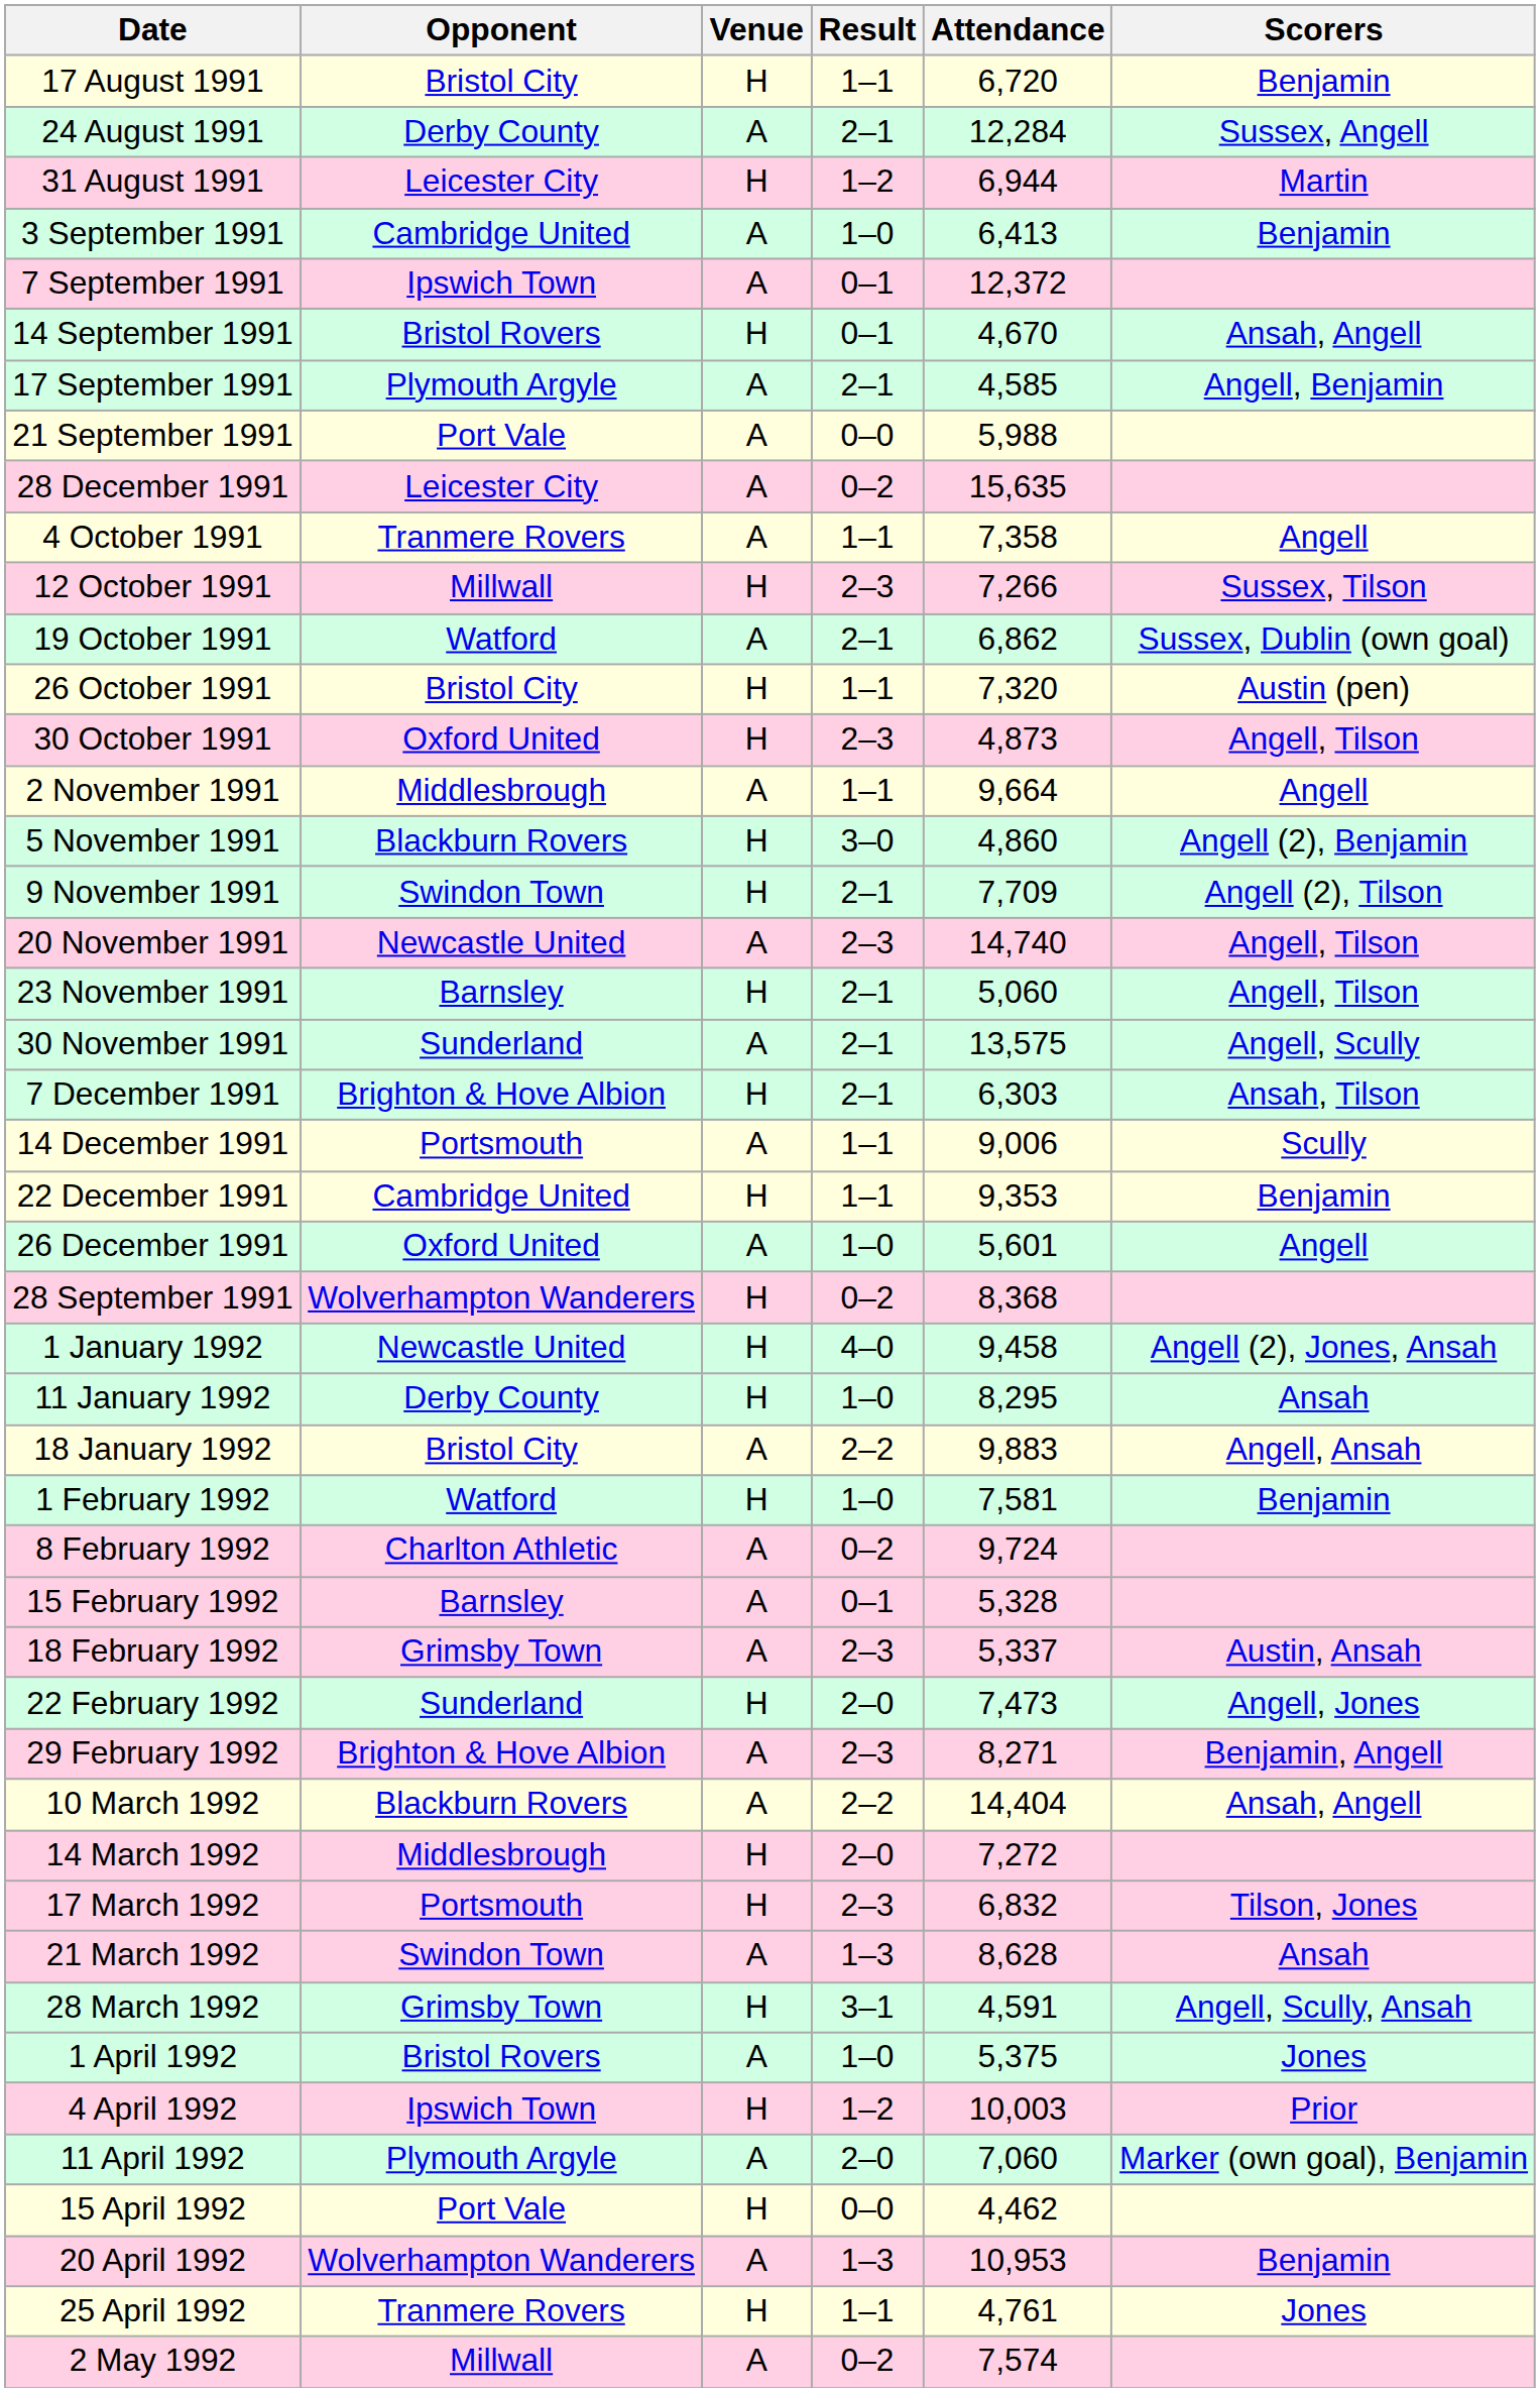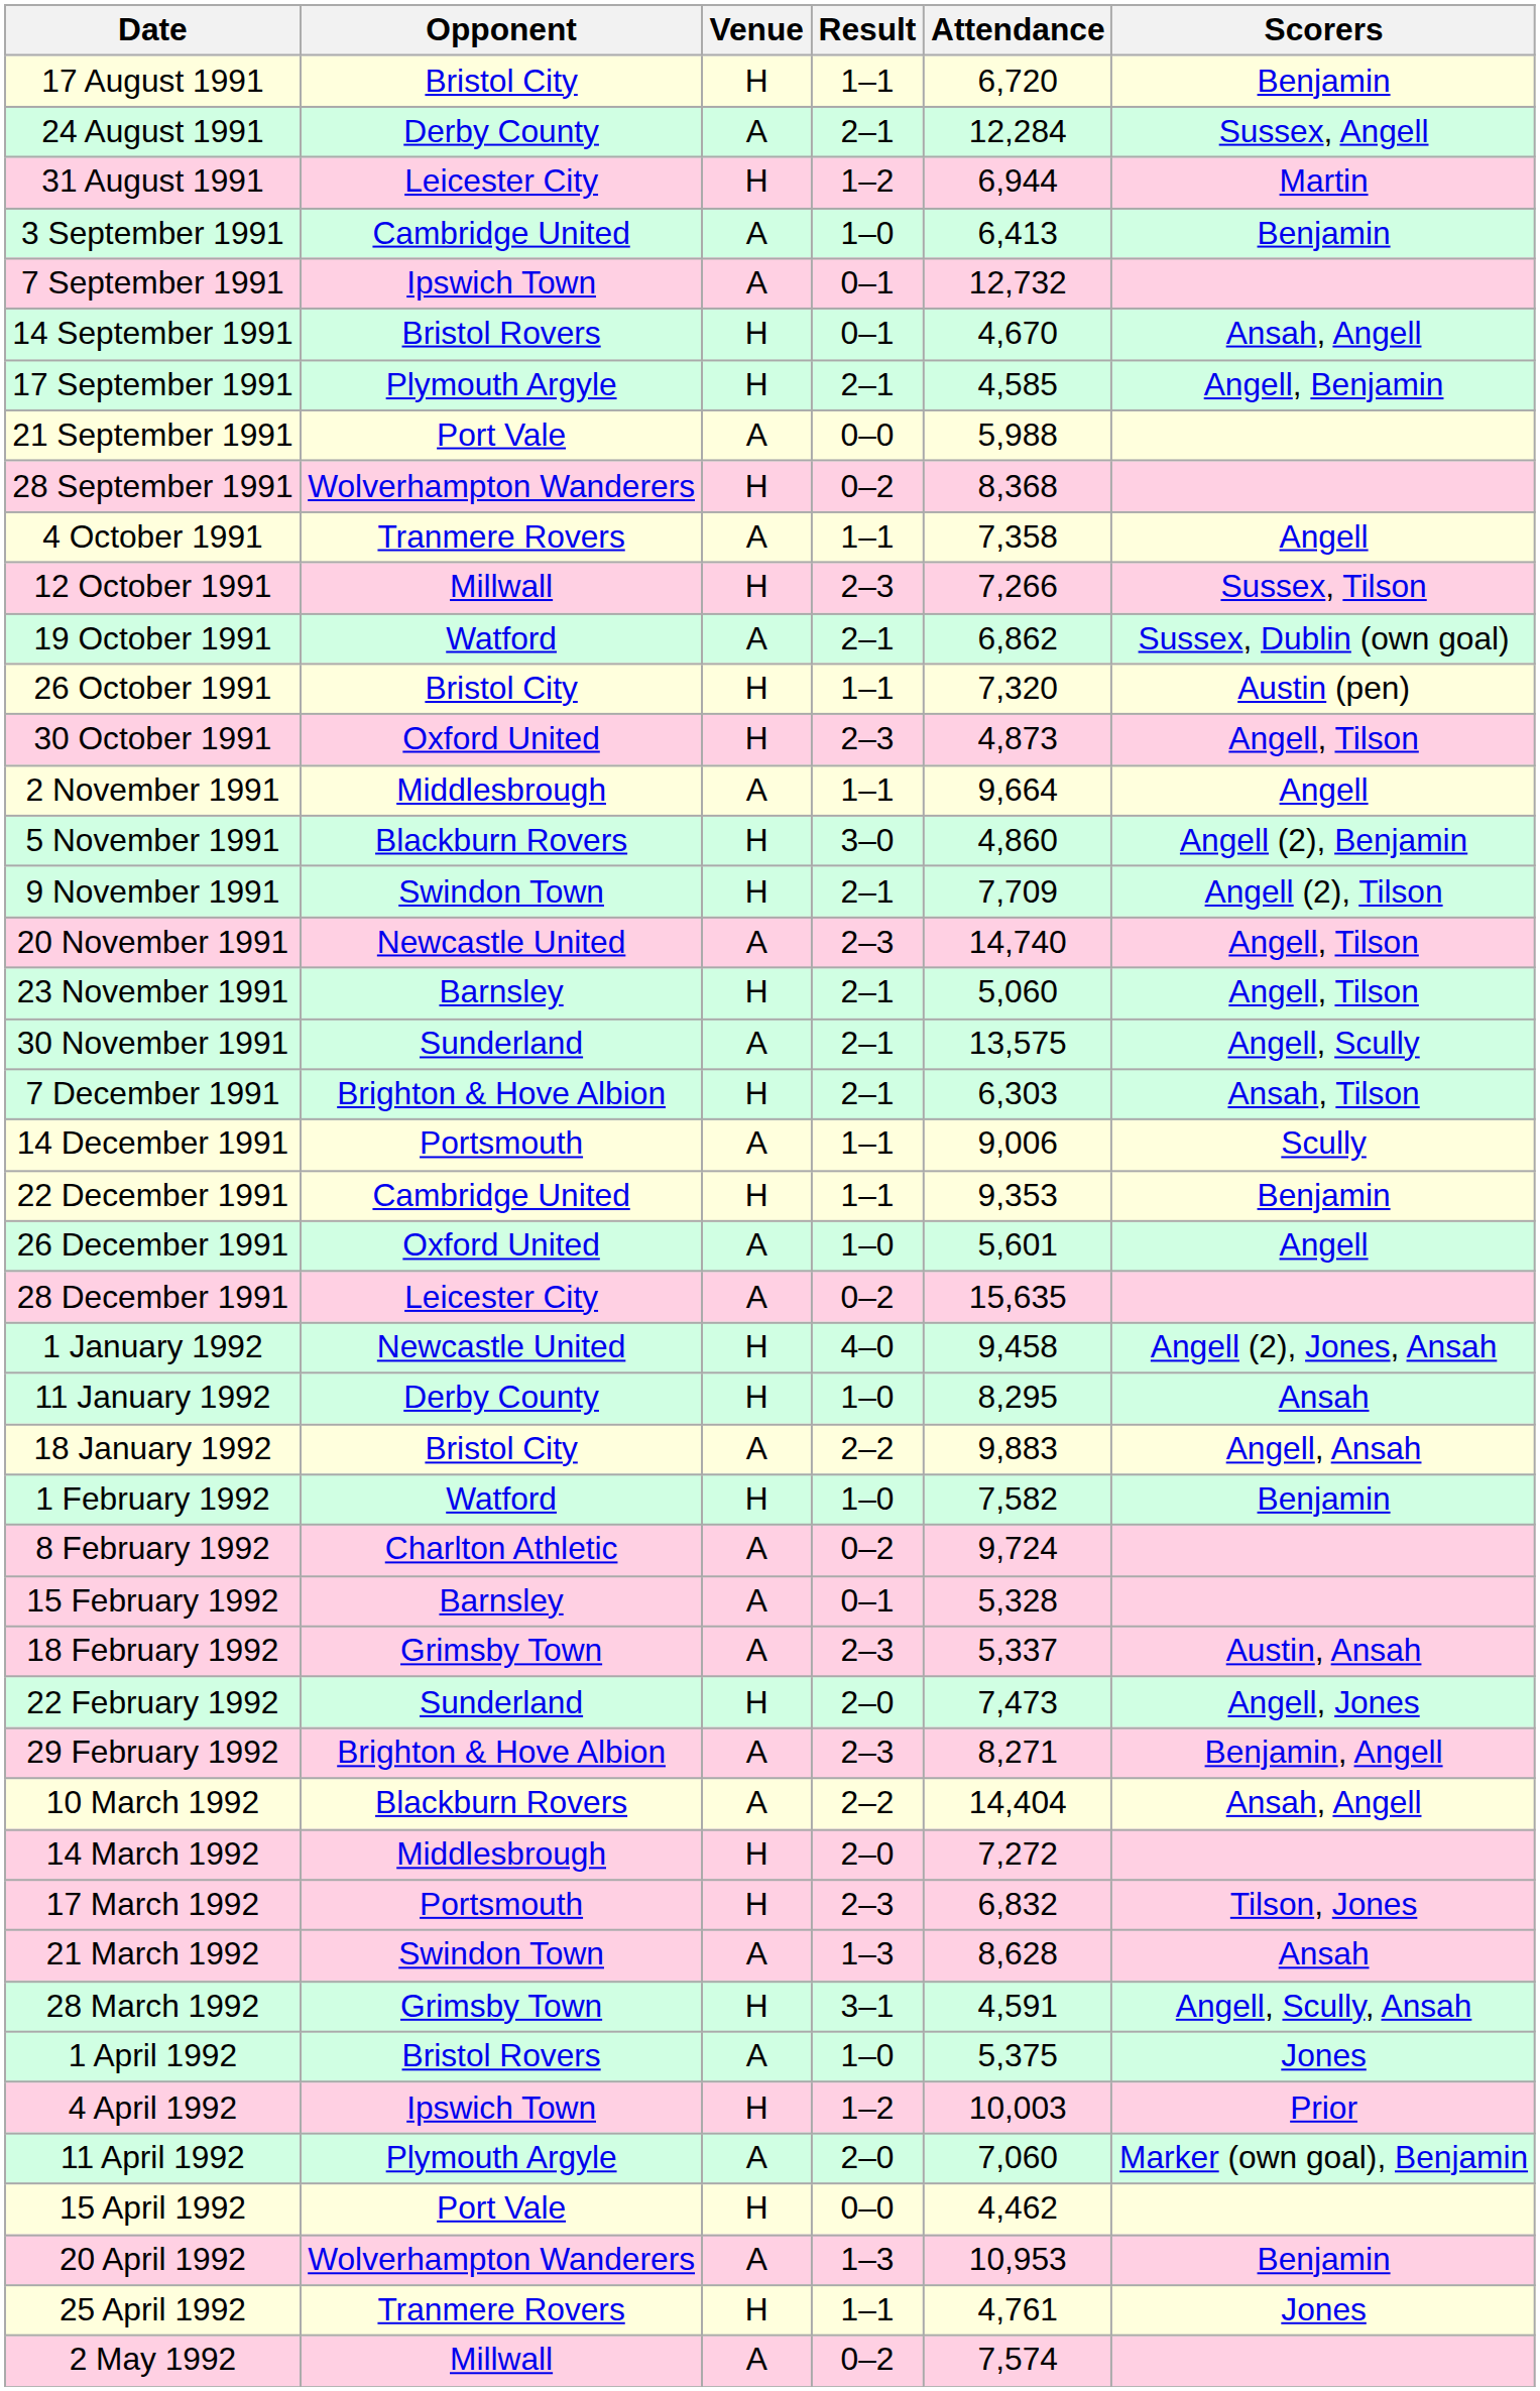 <table class="wikitable sortable" style="font-size:100%; text-align:center">
 <tr>
 <th>Date</th>
 <th>Opponent</th>
 <th>Venue</th>
 <th>Result</th>
 <th>Attendance</th>
 <th>Scorers</th>
 </tr>
 <tr style="background-color: #ffffdd;">
 <td>17 August 1991</td>
 <td><a href='#'>Bristol City</a></td>
 <td>H</td>
 <td>1–1</td>
 <td>6,720</td>
 <td><a href='#'>Benjamin</a></td>
 </tr>
 <tr style="background-color: #d0ffe3;">
 <td>24 August 1991</td>
 <td><a href='#'>Derby County</a></td>
 <td>A</td>
 <td>2–1</td>
 <td>12,284</td>
 <td><a href='#'>Sussex</a>, <a href='#'>Angell</a></td>
 </tr>
 <tr style="background-color: #ffd0e3;">
 <td>31 August 1991</td>
 <td><a href='#'>Leicester City</a></td>
 <td>H</td>
 <td>1–2</td>
 <td>6,944</td>
 <td><a href='#'>Martin</a></td>
 </tr>
 <tr style="background-color: #d0ffe3;">
 <td>3 September 1991</td>
 <td><a href='#'>Cambridge United</a></td>
 <td>A</td>
 <td>1–0</td>
 <td>6,413</td>
 <td><a href='#'>Benjamin</a></td>
 </tr>
 <tr style="background-color: #ffd0e3;">
 <td>7 September 1991</td>
 <td><a href='#'>Ipswich Town</a></td>
 <td>A</td>
 <td>0–1</td>
-<td>12,372</td>
+<td>12,732</td>
 <td></td>
 </tr>
 <tr style="background-color: #d0ffe3;">
 <td>14 September 1991</td>
 <td><a href='#'>Bristol Rovers</a></td>
 <td>H</td>
 <td>0–1</td>
 <td>4,670</td>
 <td><a href='#'>Ansah</a>, <a href='#'>Angell</a></td>
 </tr>
 <tr style="background-color: #d0ffe3;">
 <td>17 September 1991</td>
 <td><a href='#'>Plymouth Argyle</a></td>
-<td>A</td>
+<td>H</td>
 <td>2–1</td>
 <td>4,585</td>
 <td><a href='#'>Angell</a>, <a href='#'>Benjamin</a></td>
 </tr>
 <tr style="background-color: #ffffdd;">
 <td>21 September 1991</td>
 <td><a href='#'>Port Vale</a></td>
 <td>A</td>
 <td>0–0</td>
 <td>5,988</td>
 <td></td>
 </tr>
 <tr style="background-color: #ffd0e3;">
-<td>28 December 1991</td>
-<td><a href='#'>Leicester City</a></td>
-<td>A</td>
+<td>28 September 1991</td>
+<td><a href='#'>Wolverhampton Wanderers</a></td>
+<td>H</td>
 <td>0–2</td>
-<td>15,635</td>
+<td>8,368</td>
 <td></td>
 </tr>
 <tr style="background-color: #ffffdd;">
 <td>4 October 1991</td>
 <td><a href='#'>Tranmere Rovers</a></td>
 <td>A</td>
 <td>1–1</td>
 <td>7,358</td>
 <td><a href='#'>Angell</a></td>
 </tr>
 <tr style="background-color: #ffd0e3;">
 <td>12 October 1991</td>
 <td><a href='#'>Millwall</a></td>
 <td>H</td>
 <td>2–3</td>
 <td>7,266</td>
 <td><a href='#'>Sussex</a>, <a href='#'>Tilson</a></td>
 </tr>
 <tr style="background-color: #d0ffe3;">
 <td>19 October 1991</td>
 <td><a href='#'>Watford</a></td>
 <td>A</td>
 <td>2–1</td>
 <td>6,862</td>
 <td><a href='#'>Sussex</a>, <a href='#'>Dublin</a> (own goal)</td>
 </tr>
 <tr style="background-color: #ffffdd;">
 <td>26 October 1991</td>
 <td><a href='#'>Bristol City</a></td>
 <td>H</td>
 <td>1–1</td>
 <td>7,320</td>
 <td><a href='#'>Austin</a> (pen)</td>
 </tr>
 <tr style="background-color: #ffd0e3;">
 <td>30 October 1991</td>
 <td><a href='#'>Oxford United</a></td>
 <td>H</td>
 <td>2–3</td>
 <td>4,873</td>
 <td><a href='#'>Angell</a>, <a href='#'>Tilson</a></td>
 </tr>
 <tr style="background-color: #ffffdd;">
 <td>2 November 1991</td>
 <td><a href='#'>Middlesbrough</a></td>
 <td>A</td>
 <td>1–1</td>
 <td>9,664</td>
 <td><a href='#'>Angell</a></td>
 </tr>
 <tr style="background-color: #d0ffe3;">
 <td>5 November 1991</td>
 <td><a href='#'>Blackburn Rovers</a></td>
 <td>H</td>
 <td>3–0</td>
 <td>4,860</td>
 <td><a href='#'>Angell</a> (2), <a href='#'>Benjamin</a></td>
 </tr>
 <tr style="background-color: #d0ffe3;">
 <td>9 November 1991</td>
 <td><a href='#'>Swindon Town</a></td>
 <td>H</td>
 <td>2–1</td>
 <td>7,709</td>
 <td><a href='#'>Angell</a> (2), <a href='#'>Tilson</a></td>
 </tr>
 <tr style="background-color: #ffd0e3;">
 <td>20 November 1991</td>
 <td><a href='#'>Newcastle United</a></td>
 <td>A</td>
 <td>2–3</td>
 <td>14,740</td>
 <td><a href='#'>Angell</a>, <a href='#'>Tilson</a></td>
 </tr>
 <tr style="background-color: #d0ffe3;">
 <td>23 November 1991</td>
 <td><a href='#'>Barnsley</a></td>
 <td>H</td>
 <td>2–1</td>
 <td>5,060</td>
 <td><a href='#'>Angell</a>, <a href='#'>Tilson</a></td>
 </tr>
 <tr style="background-color: #d0ffe3;">
 <td>30 November 1991</td>
 <td><a href='#'>Sunderland</a></td>
 <td>A</td>
 <td>2–1</td>
 <td>13,575</td>
 <td><a href='#'>Angell</a>, <a href='#'>Scully</a></td>
 </tr>
 <tr style="background-color: #d0ffe3;">
 <td>7 December 1991</td>
 <td><a href='#'>Brighton & Hove Albion</a></td>
 <td>H</td>
 <td>2–1</td>
 <td>6,303</td>
 <td><a href='#'>Ansah</a>, <a href='#'>Tilson</a></td>
 </tr>
 <tr style="background-color: #ffffdd;">
 <td>14 December 1991</td>
 <td><a href='#'>Portsmouth</a></td>
 <td>A</td>
 <td>1–1</td>
 <td>9,006</td>
 <td><a href='#'>Scully</a></td>
 </tr>
 <tr style="background-color: #ffffdd;">
 <td>22 December 1991</td>
 <td><a href='#'>Cambridge United</a></td>
 <td>H</td>
 <td>1–1</td>
 <td>9,353</td>
 <td><a href='#'>Benjamin</a></td>
 </tr>
 <tr style="background-color: #d0ffe3;">
 <td>26 December 1991</td>
 <td><a href='#'>Oxford United</a></td>
 <td>A</td>
 <td>1–0</td>
 <td>5,601</td>
 <td><a href='#'>Angell</a></td>
 </tr>
 <tr style="background-color: #ffd0e3;">
-<td>28 September 1991</td>
-<td><a href='#'>Wolverhampton Wanderers</a></td>
-<td>H</td>
+<td>28 December 1991</td>
+<td><a href='#'>Leicester City</a></td>
+<td>A</td>
 <td>0–2</td>
-<td>8,368</td>
+<td>15,635</td>
 <td></td>
 </tr>
 <tr style="background-color: #d0ffe3;">
 <td>1 January 1992</td>
 <td><a href='#'>Newcastle United</a></td>
 <td>H</td>
 <td>4–0</td>
 <td>9,458</td>
 <td><a href='#'>Angell</a> (2), <a href='#'>Jones</a>, <a href='#'>Ansah</a></td>
 </tr>
 <tr style="background-color: #d0ffe3;">
 <td>11 January 1992</td>
 <td><a href='#'>Derby County</a></td>
 <td>H</td>
 <td>1–0</td>
 <td>8,295</td>
 <td><a href='#'>Ansah</a></td>
 </tr>
 <tr style="background-color: #ffffdd;">
 <td>18 January 1992</td>
 <td><a href='#'>Bristol City</a></td>
 <td>A</td>
 <td>2–2</td>
 <td>9,883</td>
 <td><a href='#'>Angell</a>, <a href='#'>Ansah</a></td>
 </tr>
 <tr style="background-color: #d0ffe3;">
 <td>1 February 1992</td>
 <td><a href='#'>Watford</a></td>
 <td>H</td>
 <td>1–0</td>
-<td>7,581</td>
+<td>7,582</td>
 <td><a href='#'>Benjamin</a></td>
 </tr>
 <tr style="background-color: #ffd0e3;">
 <td>8 February 1992</td>
 <td><a href='#'>Charlton Athletic</a></td>
 <td>A</td>
 <td>0–2</td>
 <td>9,724</td>
 <td></td>
 </tr>
 <tr style="background-color: #ffd0e3;">
 <td>15 February 1992</td>
 <td><a href='#'>Barnsley</a></td>
 <td>A</td>
 <td>0–1</td>
 <td>5,328</td>
 <td></td>
 </tr>
 <tr style="background-color: #ffd0e3;">
 <td>18 February 1992</td>
 <td><a href='#'>Grimsby Town</a></td>
 <td>A</td>
 <td>2–3</td>
 <td>5,337</td>
 <td><a href='#'>Austin</a>, <a href='#'>Ansah</a></td>
 </tr>
 <tr style="background-color: #d0ffe3;">
 <td>22 February 1992</td>
 <td><a href='#'>Sunderland</a></td>
 <td>H</td>
 <td>2–0</td>
 <td>7,473</td>
 <td><a href='#'>Angell</a>, <a href='#'>Jones</a></td>
 </tr>
 <tr style="background-color: #ffd0e3;">
 <td>29 February 1992</td>
 <td><a href='#'>Brighton & Hove Albion</a></td>
 <td>A</td>
 <td>2–3</td>
 <td>8,271</td>
 <td><a href='#'>Benjamin</a>, <a href='#'>Angell</a></td>
 </tr>
 <tr style="background-color: #ffffdd;">
 <td>10 March 1992</td>
 <td><a href='#'>Blackburn Rovers</a></td>
 <td>A</td>
 <td>2–2</td>
 <td>14,404</td>
 <td><a href='#'>Ansah</a>, <a href='#'>Angell</a></td>
 </tr>
 <tr style="background-color: #ffd0e3;">
 <td>14 March 1992</td>
 <td><a href='#'>Middlesbrough</a></td>
 <td>H</td>
 <td>2–0</td>
 <td>7,272</td>
 <td></td>
 </tr>
 <tr style="background-color: #ffd0e3;">
 <td>17 March 1992</td>
 <td><a href='#'>Portsmouth</a></td>
 <td>H</td>
 <td>2–3</td>
 <td>6,832</td>
 <td><a href='#'>Tilson</a>, <a href='#'>Jones</a></td>
 </tr>
 <tr style="background-color: #ffd0e3;">
 <td>21 March 1992</td>
 <td><a href='#'>Swindon Town</a></td>
 <td>A</td>
 <td>1–3</td>
 <td>8,628</td>
 <td><a href='#'>Ansah</a></td>
 </tr>
 <tr style="background-color: #d0ffe3;">
 <td>28 March 1992</td>
 <td><a href='#'>Grimsby Town</a></td>
 <td>H</td>
 <td>3–1</td>
 <td>4,591</td>
 <td><a href='#'>Angell</a>, <a href='#'>Scully</a>, <a href='#'>Ansah</a></td>
 </tr>
 <tr style="background-color: #d0ffe3;">
 <td>1 April 1992</td>
 <td><a href='#'>Bristol Rovers</a></td>
 <td>A</td>
 <td>1–0</td>
 <td>5,375</td>
 <td><a href='#'>Jones</a></td>
 </tr>
 <tr style="background-color: #ffd0e3;">
 <td>4 April 1992</td>
 <td><a href='#'>Ipswich Town</a></td>
 <td>H</td>
 <td>1–2</td>
 <td>10,003</td>
 <td><a href='#'>Prior</a></td>
 </tr>
 <tr style="background-color: #d0ffe3;">
 <td>11 April 1992</td>
 <td><a href='#'>Plymouth Argyle</a></td>
 <td>A</td>
 <td>2–0</td>
 <td>7,060</td>
 <td><a href='#'>Marker</a> (own goal), <a href='#'>Benjamin</a></td>
 </tr>
 <tr style="background-color: #ffffdd;">
 <td>15 April 1992</td>
 <td><a href='#'>Port Vale</a></td>
 <td>H</td>
 <td>0–0</td>
 <td>4,462</td>
 <td></td>
 </tr>
 <tr style="background-color: #ffd0e3;">
 <td>20 April 1992</td>
 <td><a href='#'>Wolverhampton Wanderers</a></td>
 <td>A</td>
 <td>1–3</td>
 <td>10,953</td>
 <td><a href='#'>Benjamin</a></td>
 </tr>
 <tr style="background-color: #ffffdd;">
 <td>25 April 1992</td>
 <td><a href='#'>Tranmere Rovers</a></td>
 <td>H</td>
 <td>1–1</td>
 <td>4,761</td>
 <td><a href='#'>Jones</a></td>
 </tr>
 <tr style="background-color: #ffd0e3;">
 <td>2 May 1992</td>
 <td><a href='#'>Millwall</a></td>
 <td>A</td>
 <td>0–2</td>
 <td>7,574</td>
 <td></td>
 </tr>
 </table>
